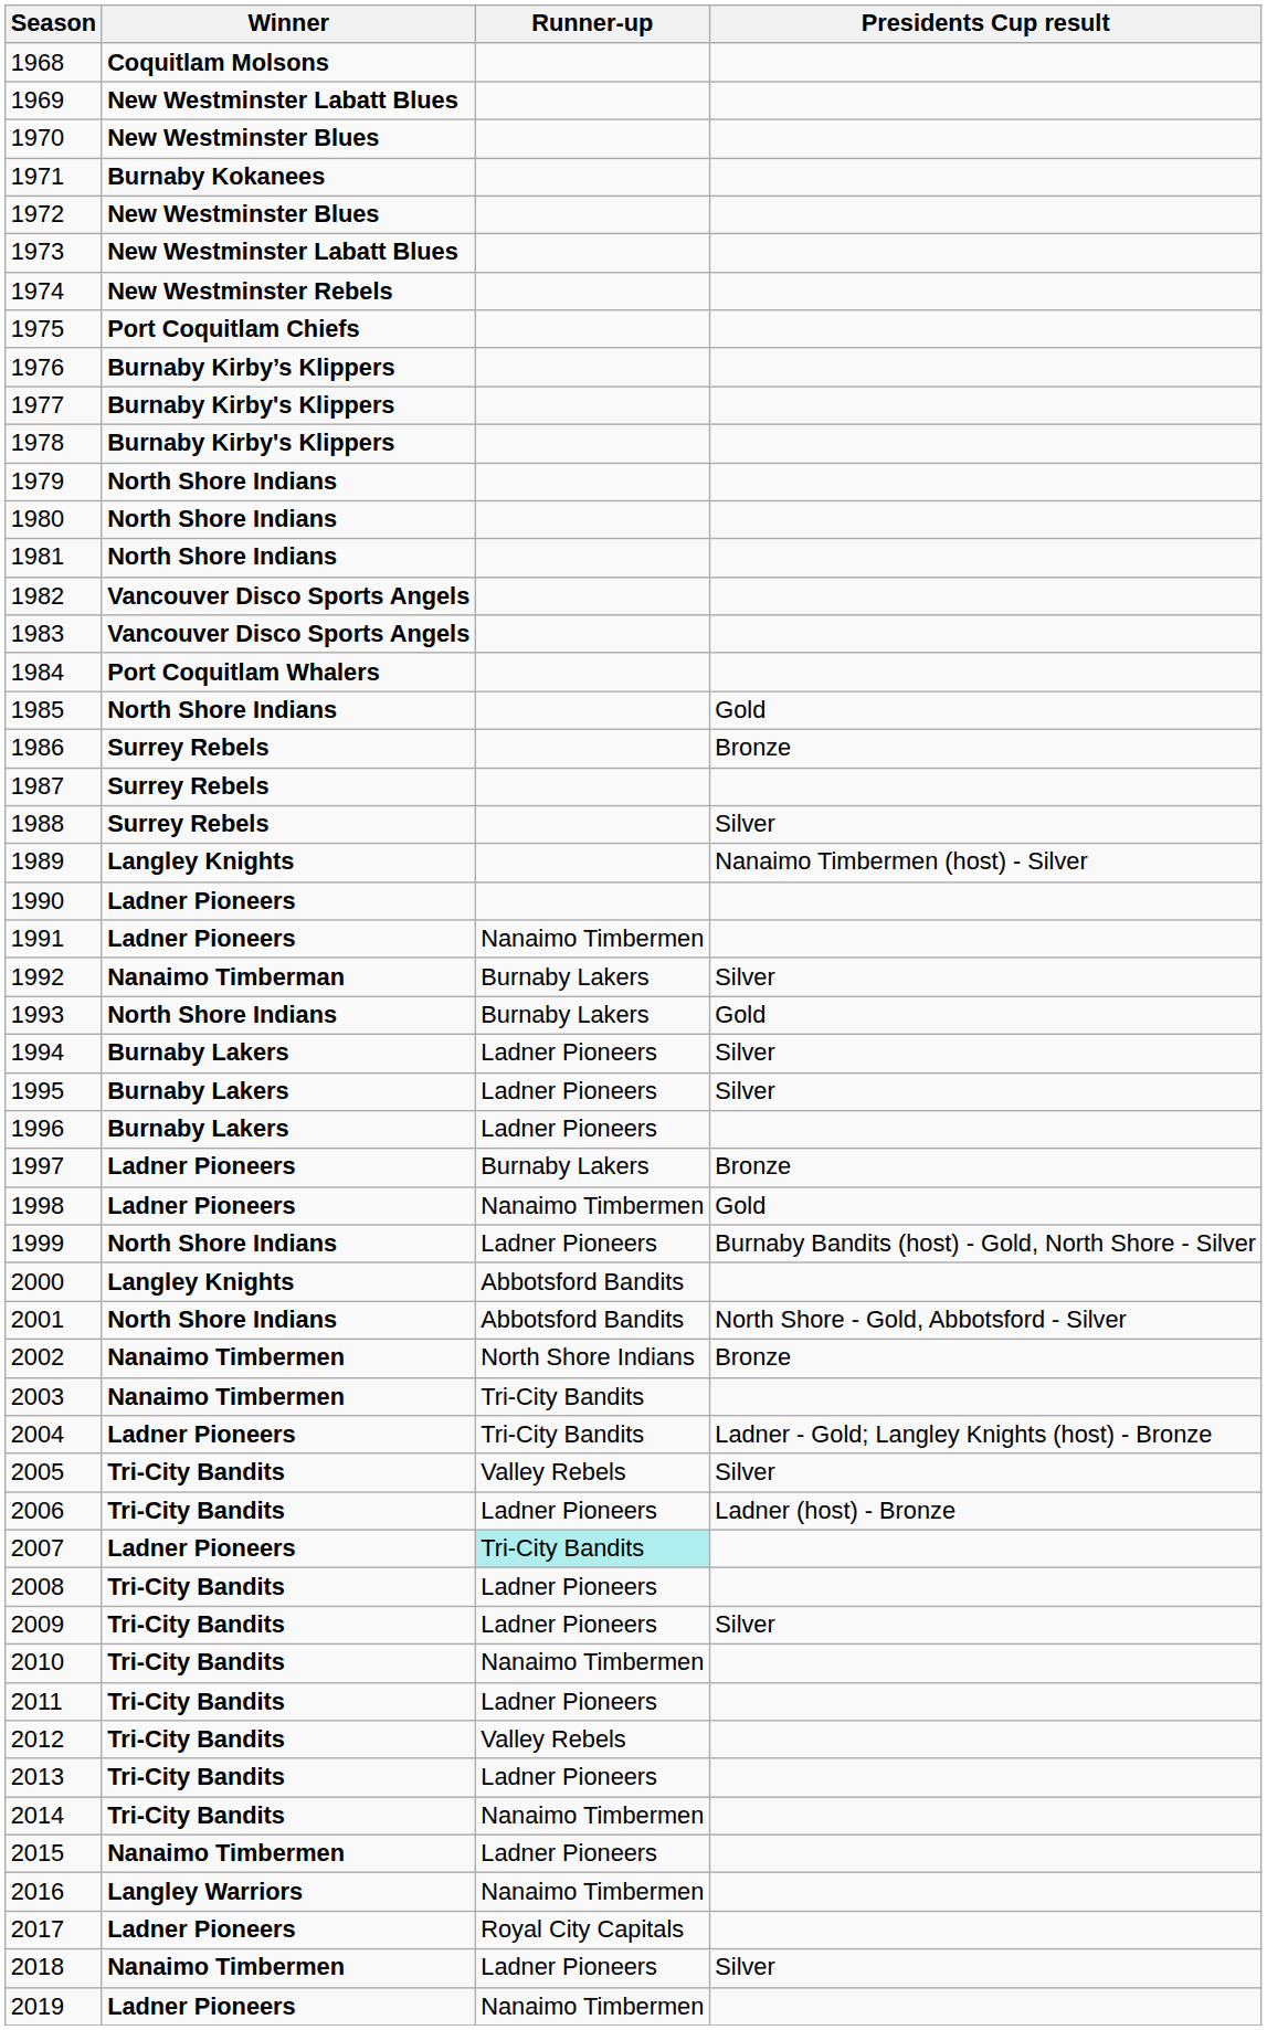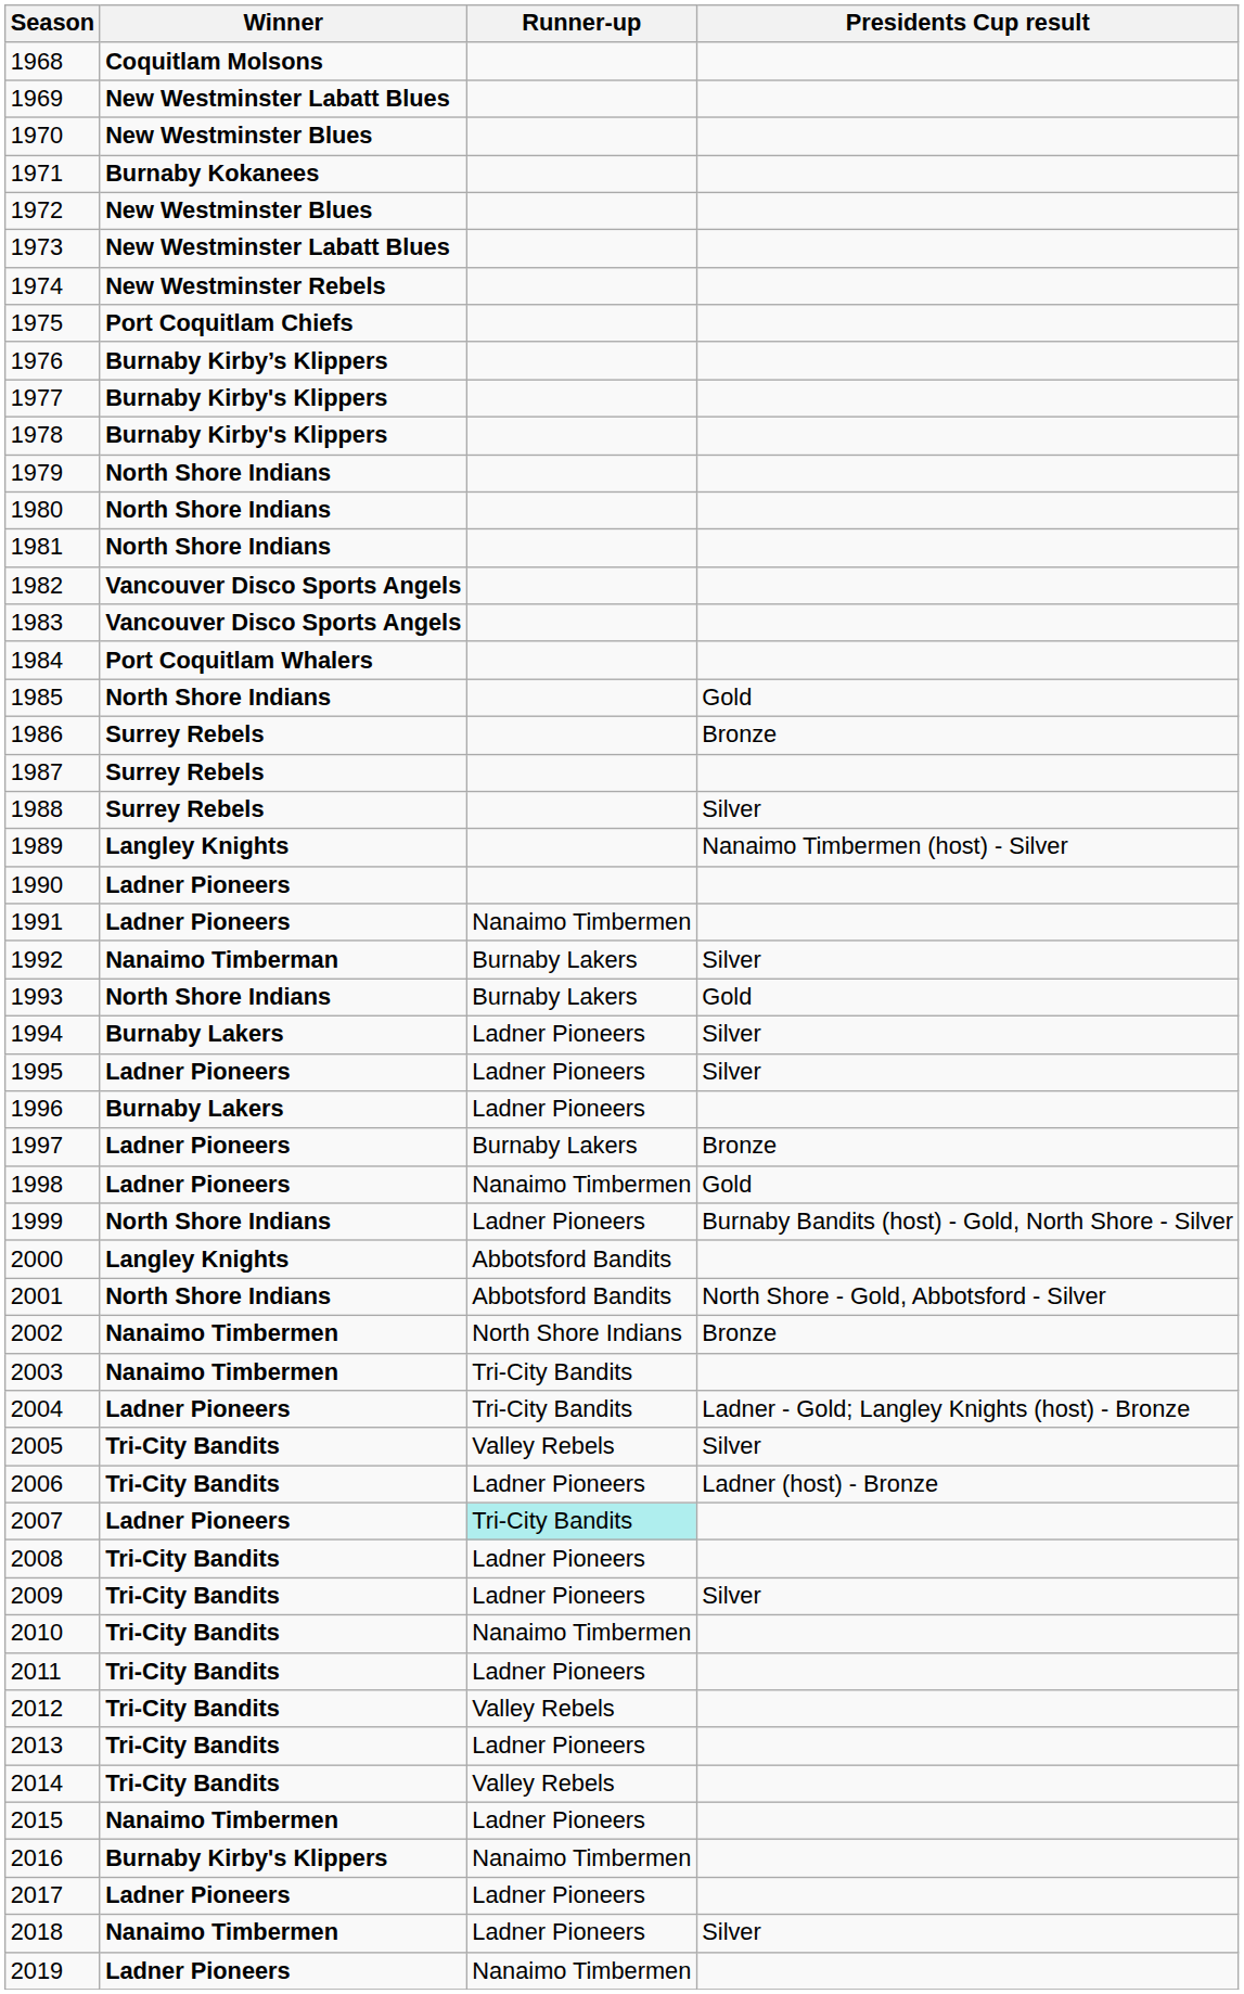 <table class="wikitable">
 <tr>
 <th>Season</th>
 <th>Winner</th>
 <th>Runner-up</th>
 <th>Presidents Cup result</th>
 </tr>
 <tr>
 <td>1968</td>
 <td><strong>Coquitlam Molsons</strong></td>
 <td></td>
 <td></td>
 </tr>
 <tr>
 <td>1969</td>
 <td><strong>New Westminster Labatt Blues</strong></td>
 <td></td>
 <td></td>
 </tr>
 <tr>
 <td>1970</td>
 <td><strong>New Westminster Blues</strong></td>
 <td></td>
 <td></td>
 </tr>
 <tr>
 <td>1971</td>
 <td><strong>Burnaby Kokanees</strong></td>
 <td></td>
 <td></td>
 </tr>
 <tr>
 <td>1972</td>
 <td><strong>New Westminster Blues</strong></td>
 <td></td>
 <td></td>
 </tr>
 <tr>
 <td>1973</td>
 <td><strong>New Westminster Labatt Blues</strong></td>
 <td></td>
 <td></td>
 </tr>
 <tr>
 <td>1974</td>
 <td><strong>New Westminster Rebels</strong></td>
 <td></td>
 <td></td>
 </tr>
 <tr>
 <td>1975</td>
 <td><strong>Port Coquitlam Chiefs</strong></td>
 <td></td>
 <td></td>
 </tr>
 <tr>
 <td>1976</td>
 <td><strong>Burnaby Kirby’s Klippers</strong></td>
 <td></td>
 <td></td>
 </tr>
 <tr>
 <td>1977</td>
 <td><strong>Burnaby Kirby's Klippers</strong></td>
 <td></td>
 <td></td>
 </tr>
 <tr>
 <td>1978</td>
 <td><strong>Burnaby Kirby's Klippers</strong></td>
 <td></td>
 <td></td>
 </tr>
 <tr>
 <td>1979</td>
 <td><strong>North Shore Indians</strong></td>
 <td></td>
 <td></td>
 </tr>
 <tr>
 <td>1980</td>
 <td><strong>North Shore Indians</strong></td>
 <td></td>
 <td></td>
 </tr>
 <tr>
 <td>1981</td>
 <td><strong>North Shore Indians</strong></td>
 <td></td>
 <td></td>
 </tr>
 <tr>
 <td>1982</td>
 <td><strong>Vancouver Disco Sports Angels</strong></td>
 <td></td>
 <td></td>
 </tr>
 <tr>
 <td>1983</td>
 <td><strong>Vancouver Disco Sports Angels</strong></td>
 <td></td>
 <td></td>
 </tr>
 <tr>
 <td>1984</td>
 <td><strong>Port Coquitlam Whalers</strong></td>
 <td></td>
 <td></td>
 </tr>
 <tr>
 <td>1985</td>
 <td><strong>North Shore Indians</strong></td>
 <td></td>
 <td>Gold</td>
 </tr>
 <tr>
 <td>1986</td>
 <td><strong>Surrey Rebels</strong></td>
 <td></td>
 <td>Bronze</td>
 </tr>
 <tr>
 <td>1987</td>
 <td><strong>Surrey Rebels</strong></td>
 <td></td>
 <td></td>
 </tr>
 <tr>
 <td>1988</td>
 <td><strong>Surrey Rebels</strong></td>
 <td></td>
 <td>Silver</td>
 </tr>
 <tr>
 <td>1989</td>
 <td><strong>Langley Knights</strong></td>
 <td></td>
 <td>Nanaimo Timbermen (host) - Silver</td>
 </tr>
 <tr>
 <td>1990</td>
 <td><strong>Ladner Pioneers</strong></td>
 <td></td>
 <td></td>
 </tr>
 <tr>
 <td>1991</td>
 <td><strong>Ladner Pioneers</strong></td>
 <td>Nanaimo Timbermen</td>
 <td></td>
 </tr>
 <tr>
 <td>1992</td>
 <td><strong>Nanaimo Timberman</strong></td>
 <td>Burnaby Lakers</td>
 <td>Silver</td>
 </tr>
 <tr>
 <td>1993</td>
 <td><strong>North Shore Indians</strong></td>
 <td>Burnaby Lakers</td>
 <td>Gold</td>
 </tr>
 <tr>
 <td>1994</td>
 <td><strong>Burnaby Lakers</strong></td>
 <td>Ladner Pioneers</td>
 <td>Silver</td>
 </tr>
 <tr>
 <td>1995</td>
-<td><strong>Burnaby Lakers</strong></td>
+<td><strong>Ladner Pioneers</strong></td>
 <td>Ladner Pioneers</td>
 <td>Silver</td>
 </tr>
 <tr>
 <td>1996</td>
 <td><strong>Burnaby Lakers</strong></td>
 <td>Ladner Pioneers</td>
 <td></td>
 </tr>
 <tr>
 <td>1997</td>
 <td><strong>Ladner Pioneers</strong></td>
 <td>Burnaby Lakers</td>
 <td>Bronze</td>
 </tr>
 <tr>
 <td>1998</td>
 <td><strong>Ladner Pioneers</strong></td>
 <td>Nanaimo Timbermen</td>
 <td>Gold</td>
 </tr>
 <tr>
 <td>1999</td>
 <td><strong>North Shore Indians</strong></td>
 <td>Ladner Pioneers</td>
 <td>Burnaby Bandits (host) - Gold, North Shore - Silver</td>
 </tr>
 <tr>
 <td>2000</td>
 <td><strong>Langley Knights</strong></td>
 <td>Abbotsford Bandits</td>
 <td></td>
 </tr>
 <tr>
 <td>2001</td>
 <td><strong>North Shore Indians</strong></td>
 <td>Abbotsford Bandits</td>
 <td>North Shore - Gold, Abbotsford - Silver</td>
 </tr>
 <tr>
 <td>2002</td>
 <td><strong>Nanaimo Timbermen</strong></td>
 <td>North Shore Indians</td>
 <td>Bronze</td>
 </tr>
 <tr>
 <td>2003</td>
 <td><strong>Nanaimo Timbermen</strong></td>
 <td>Tri-City Bandits</td>
 <td></td>
 </tr>
 <tr>
 <td>2004</td>
 <td><strong>Ladner Pioneers</strong></td>
 <td>Tri-City Bandits</td>
 <td>Ladner - Gold; Langley Knights (host) - Bronze</td>
 </tr>
 <tr>
 <td>2005</td>
 <td><strong>Tri-City Bandits</strong></td>
 <td>Valley Rebels</td>
 <td>Silver</td>
 </tr>
 <tr>
 <td>2006</td>
 <td><strong>Tri-City Bandits</strong></td>
 <td>Ladner Pioneers</td>
 <td>Ladner (host) - Bronze</td>
 </tr>
 <tr>
 <td>2007</td>
 <td><strong>Ladner Pioneers</strong></td>
 <td style="background: paleturquoise;">Tri-City Bandits</td>
 <td></td>
 </tr>
 <tr>
 <td>2008</td>
 <td><strong>Tri-City Bandits</strong></td>
 <td>Ladner Pioneers</td>
 <td></td>
 </tr>
 <tr>
 <td>2009</td>
 <td><strong>Tri-City Bandits</strong></td>
 <td>Ladner Pioneers</td>
 <td>Silver</td>
 </tr>
 <tr>
 <td>2010</td>
 <td><strong>Tri-City Bandits</strong></td>
 <td>Nanaimo Timbermen</td>
 <td></td>
 </tr>
 <tr>
 <td>2011</td>
 <td><strong>Tri-City Bandits</strong></td>
 <td>Ladner Pioneers</td>
 <td></td>
 </tr>
 <tr>
 <td>2012</td>
 <td><strong>Tri-City Bandits</strong></td>
 <td>Valley Rebels</td>
 <td></td>
 </tr>
 <tr>
 <td>2013</td>
 <td><strong>Tri-City Bandits</strong></td>
 <td>Ladner Pioneers</td>
 <td></td>
 </tr>
 <tr>
 <td>2014</td>
 <td><strong>Tri-City Bandits</strong></td>
-<td>Nanaimo Timbermen</td>
+<td>Valley Rebels</td>
 <td></td>
 </tr>
 <tr>
 <td>2015</td>
 <td><strong>Nanaimo Timbermen</strong></td>
 <td>Ladner Pioneers</td>
 <td></td>
 </tr>
 <tr>
 <td>2016</td>
-<td><strong>Langley Warriors</strong></td>
+<td><strong>Burnaby Kirby's Klippers</strong></td>
 <td>Nanaimo Timbermen</td>
 <td></td>
 </tr>
 <tr>
 <td>2017</td>
 <td><strong>Ladner Pioneers</strong></td>
-<td>Royal City Capitals</td>
+<td>Ladner Pioneers</td>
 <td></td>
 </tr>
 <tr>
 <td>2018</td>
 <td><strong>Nanaimo Timbermen</strong></td>
 <td>Ladner Pioneers</td>
 <td>Silver</td>
 </tr>
 <tr>
 <td>2019</td>
 <td><strong>Ladner Pioneers</strong></td>
 <td>Nanaimo Timbermen</td>
 <td></td>
 </tr>
 </table>
